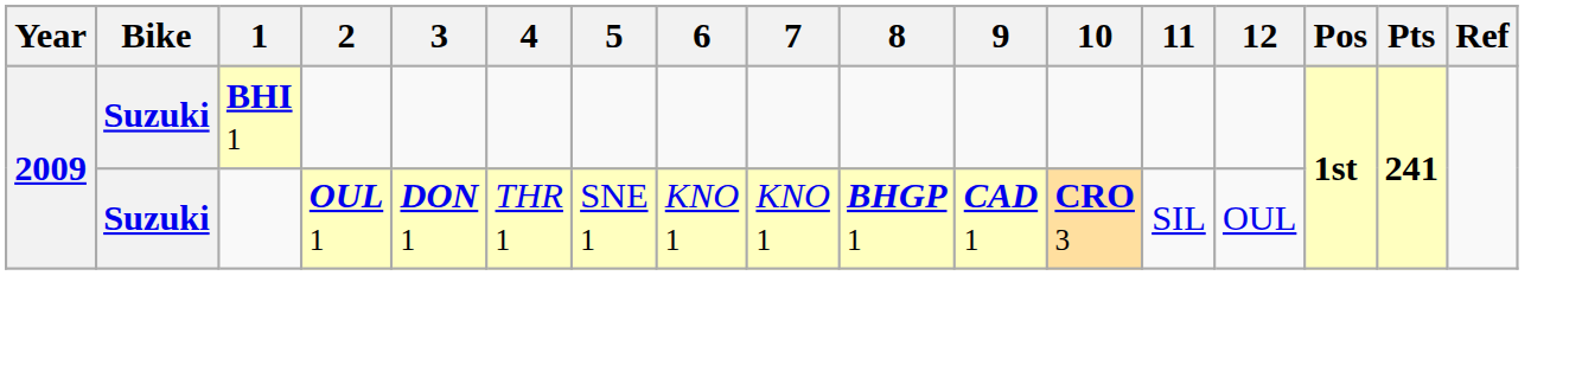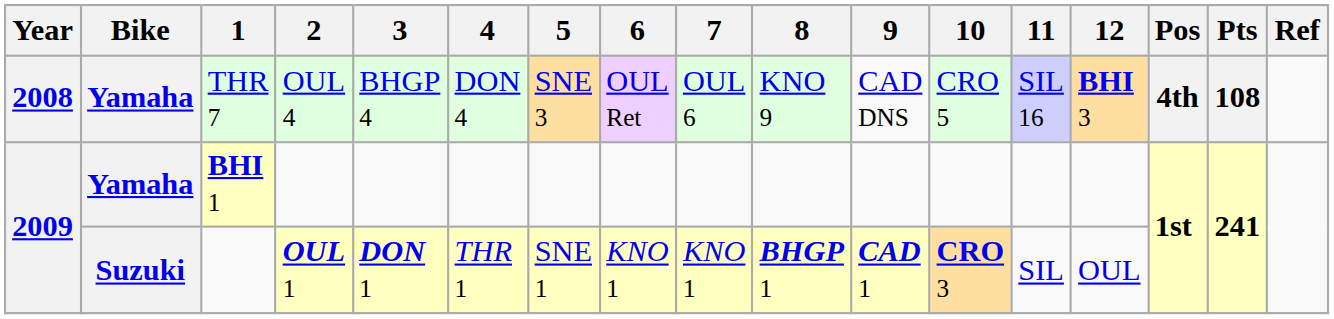 <table class="wikitable" style="text-align:centr; font-size:90%">
 <tr>
 <th valign="middle">Year</th>
 <th valign="middle">Bike</th>
 <th>1</th>
 <th>2</th>
 <th>3</th>
 <th>4</th>
 <th>5</th>
 <th>6</th>
 <th>7</th>
 <th>8</th>
 <th>9</th>
 <th>10</th>
 <th>11</th>
 <th>12</th>
 <th>Pos</th>
 <th>Pts</th>
 <th>Ref</th>
 </tr>
 <tr>
+<th><a href='#'>2008</a></th>
+<th><a href='#'>Yamaha</a></th>
+<td style="background:#DFFFDF;"><a href='#'>THR</a><br><small>7</small></td>
+<td style="background:#DFFFDF;"><a href='#'>OUL</a><br><small>4</small></td>
+<td style="background:#DFFFDF;"><a href='#'>BHGP</a><br><small>4</small></td>
+<td style="background:#DFFFDF;"><a href='#'>DON</a><br><small>4</small></td>
+<td style="background:#FFDF9F;"><a href='#'>SNE</a><br><small>3</small></td>
+<td style="background:#EFCFFF;"><a href='#'>OUL</a><br><small>Ret</small></td>
+<td style="background:#DFFFDF;"><a href='#'>OUL</a><br><small>6</small></td>
+<td style="background:#DFFFDF;"><a href='#'>KNO</a><br><small>9</small></td>
+<td><a href='#'>CAD</a><br><small>DNS</small></td>
+<td style="background:#DFFFDF;"><a href='#'>CRO</a><br><small>5</small></td>
+<td style="background:#CFCFFF;"><a href='#'>SIL</a><br><small>16</small></td>
+<td style="background:#FFDF9F;"><strong><a href='#'>BHI</a></strong><br><small>3</small></td>
+<th>4th</th>
+<th>108</th>
+<td></td>
+</tr>
+<tr>
 <th rowspan=2><a href='#'>2009</a></th>
-<th><a href='#'>Suzuki</a></th>
+<th><a href='#'>Yamaha</a></th>
 <td style="background:#FFFFBF;"><strong><a href='#'>BHI</a></strong><br><small>1</small></td>
 <td></td>
 <td></td>
 <td></td>
 <td></td>
 <td></td>
 <td></td>
 <td></td>
 <td></td>
 <td></td>
 <td></td>
 <td></td>
 <td rowspan=2 style="background:#FFFFBF;"><strong>1st</strong></td>
 <td rowspan=2 style="background:#FFFFBF;"><strong>241</strong></td>
 <td rowspan=2></td>
 </tr>
 <tr>
 <th><a href='#'>Suzuki</a></th>
 <td></td>
 <td style="background:#FFFFBF;"><strong><em><a href='#'>OUL</a></em></strong><br><small>1</small></td>
 <td style="background:#FFFFBF;"><strong><em><a href='#'>DON</a></em></strong><br><small>1</small></td>
 <td style="background:#FFFFBF;"><em><a href='#'>THR</a></em><br><small>1</small></td>
 <td style="background:#FFFFBF;"><a href='#'>SNE</a><br><small>1</small></td>
 <td style="background:#FFFFBF;"><em><a href='#'>KNO</a></em><br><small>1</small></td>
 <td style="background:#FFFFBF;"><em><a href='#'>KNO</a></em><br><small>1</small></td>
 <td style="background:#FFFFBF;"><strong><em><a href='#'>BHGP</a></em></strong><br><small>1</small></td>
 <td style="background:#FFFFBF;"><strong><em><a href='#'>CAD</a></em></strong><br><small>1</small></td>
 <td style="background:#FFDF9F;"><strong><a href='#'>CRO</a></strong><br><small>3</small></td>
 <td><a href='#'>SIL</a></td>
 <td><a href='#'>OUL</a></td>
 </tr>
 </table>
